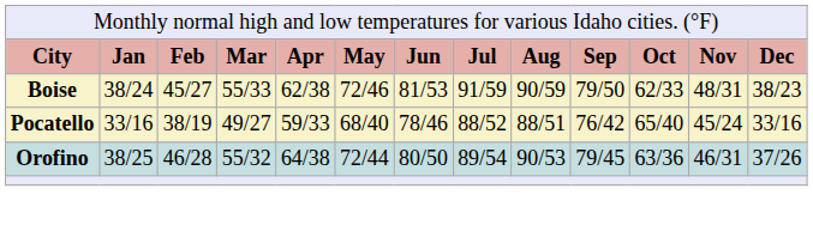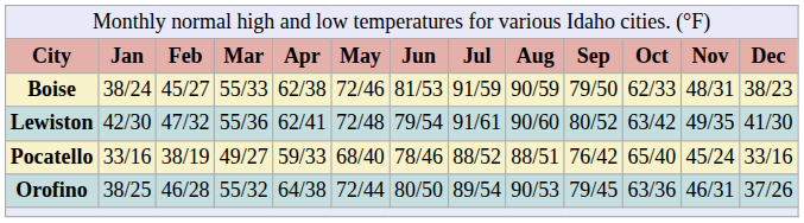 <table class="wikitable">
 <tr>
 <td colspan="13" style="text-align:center;background:#E8EAFA;">Monthly normal high and low temperatures for various Idaho cities. (°F)</td>
 </tr>
 <tr>
 <th style="background:#e5afaa; color:#000; height:17px;">City</th>
 <th style="background:#e5afaa; color:#000;">Jan</th>
 <th style="background:#e5afaa; color:#000;">Feb</th>
 <th style="background:#e5afaa; color:#000;">Mar</th>
 <th style="background:#e5afaa; color:#000;">Apr</th>
 <th style="background:#e5afaa; color:#000;">May</th>
 <th style="background:#e5afaa; color:#000;">Jun</th>
 <th style="background:#e5afaa; color:#000;">Jul</th>
 <th style="background:#e5afaa; color:#000;">Aug</th>
 <th style="background:#e5afaa; color:#000;">Sep</th>
 <th style="background:#e5afaa; color:#000;">Oct</th>
 <th style="background:#e5afaa; color:#000;">Nov</th>
 <th style="background:#e5afaa; color:#000;">Dec</th>
 </tr>
 <tr>
 <th style="background:#f8f3ca; color:#000; height:16px;">Boise</th>
 <td style="text-align:center; background:#f8f3ca; color:#000;">38/24</td>
 <td style="text-align:center; background:#f8f3ca; color:#000;">45/27</td>
 <td style="text-align:center; background:#f8f3ca; color:#000;">55/33</td>
 <td style="text-align:center; background:#f8f3ca; color:#000;">62/38</td>
 <td style="text-align:center; background:#f8f3ca; color:#000;">72/46</td>
 <td style="text-align:center; background:#f8f3ca; color:#000;">81/53</td>
 <td style="text-align:center; background:#f8f3ca; color:#000;">91/59</td>
 <td style="text-align:center; background:#f8f3ca; color:#000;">90/59</td>
 <td style="text-align:center; background:#f8f3ca; color:#000;">79/50</td>
 <td style="text-align:center; background:#f8f3ca; color:#000;">62/33</td>
 <td style="text-align:center; background:#f8f3ca; color:#000;">48/31</td>
 <td style="text-align:center; background:#f8f3ca; color:#000;">38/23</td>
 </tr>
 <tr>
+<th style="background:#c5dfe1; color:#000; height:16px;">Lewiston</th>
+<td style="text-align:center; background:#c5dfe1; color:#000;">42/30</td>
+<td style="text-align:center; background:#c5dfe1; color:#000;">47/32</td>
+<td style="text-align:center; background:#c5dfe1; color:#000;">55/36</td>
+<td style="text-align:center; background:#c5dfe1; color:#000;">62/41</td>
+<td style="text-align:center; background:#c5dfe1; color:#000;">72/48</td>
+<td style="text-align:center; background:#c5dfe1; color:#000;">79/54</td>
+<td style="text-align:center; background:#c5dfe1; color:#000;">91/61</td>
+<td style="text-align:center; background:#c5dfe1; color:#000;">90/60</td>
+<td style="text-align:center; background:#c5dfe1; color:#000;">80/52</td>
+<td style="text-align:center; background:#c5dfe1; color:#000;">63/42</td>
+<td style="text-align:center; background:#c5dfe1; color:#000;">49/35</td>
+<td style="text-align:center; background:#c5dfe1; color:#000;">41/30</td>
+</tr>
+<tr>
 <th style="background:#f8f3ca; color:#000; height:16px;">Pocatello</th>
 <td style="text-align:center; background:#f8f3ca; color:#000;">33/16</td>
 <td style="text-align:center; background:#f8f3ca; color:#000;">38/19</td>
 <td style="text-align:center; background:#f8f3ca; color:#000;">49/27</td>
 <td style="text-align:center; background:#f8f3ca; color:#000;">59/33</td>
 <td style="text-align:center; background:#f8f3ca; color:#000;">68/40</td>
 <td style="text-align:center; background:#f8f3ca; color:#000;">78/46</td>
 <td style="text-align:center; background:#f8f3ca; color:#000;">88/52</td>
 <td style="text-align:center; background:#f8f3ca; color:#000;">88/51</td>
 <td style="text-align:center; background:#f8f3ca; color:#000;">76/42</td>
 <td style="text-align:center; background:#f8f3ca; color:#000;">65/40</td>
 <td style="text-align:center; background:#f8f3ca; color:#000;">45/24</td>
 <td style="text-align:center; background:#f8f3ca; color:#000;">33/16</td>
 </tr>
 <tr>
 <th style="background:#c5dfe1; color:#000; height:16px;">Orofino</th>
 <td style="text-align:center; background:#c5dfe1; color:#000;">38/25</td>
 <td style="text-align:center; background:#c5dfe1; color:#000;">46/28</td>
 <td style="text-align:center; background:#c5dfe1; color:#000;">55/32</td>
 <td style="text-align:center; background:#c5dfe1; color:#000;">64/38</td>
 <td style="text-align:center; background:#c5dfe1; color:#000;">72/44</td>
 <td style="text-align:center; background:#c5dfe1; color:#000;">80/50</td>
 <td style="text-align:center; background:#c5dfe1; color:#000;">89/54</td>
 <td style="text-align:center; background:#c5dfe1; color:#000;">90/53</td>
 <td style="text-align:center; background:#c5dfe1; color:#000;">79/45</td>
 <td style="text-align:center; background:#c5dfe1; color:#000;">63/36</td>
 <td style="text-align:center; background:#c5dfe1; color:#000;">46/31</td>
 <td style="text-align:center; background:#c5dfe1; color:#000;">37/26</td>
 </tr>
 <tr>
 <td colspan="13" style="text-align:center;font-size:90%;background:#E8EAFA;"><em></em></td>
 </tr>
 </table>
